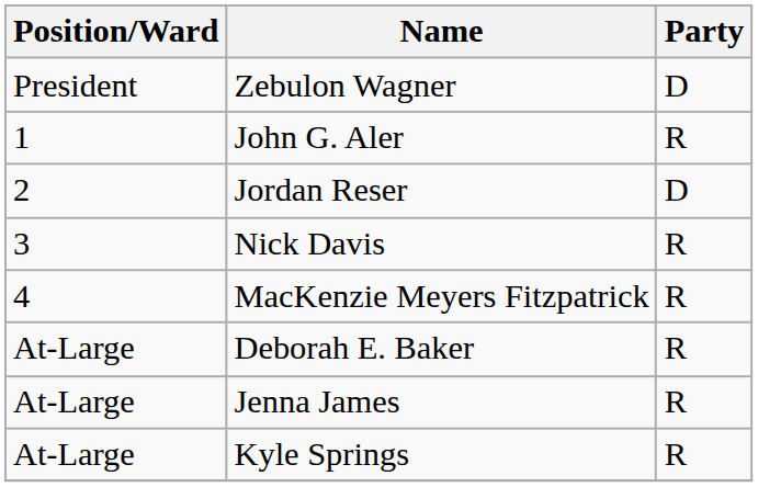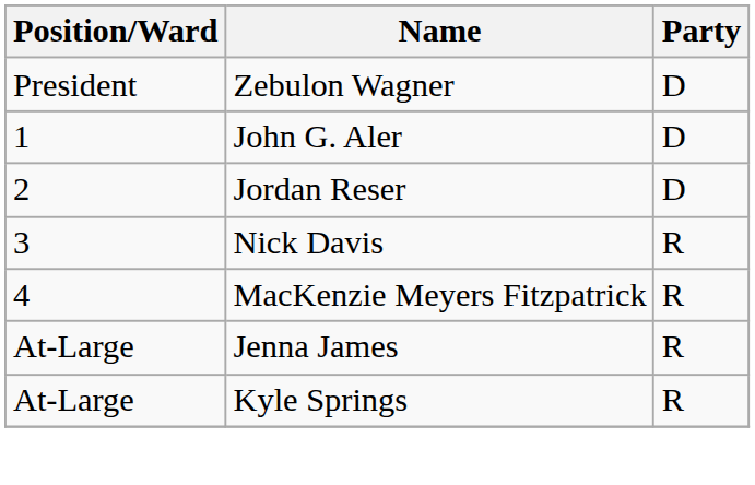 <table class="wikitable sortable">
 <tr>
 <th>Position/Ward</th>
 <th>Name</th>
 <th>Party</th>
 </tr>
 <tr>
 <td>President</td>
 <td>Zebulon Wagner</td>
 <td>D</td>
 </tr>
 <tr>
 <td>1</td>
 <td>John G. Aler</td>
-<td>R</td>
+<td>D</td>
 </tr>
 <tr>
 <td>2</td>
 <td>Jordan Reser</td>
 <td>D</td>
 </tr>
 <tr>
 <td>3</td>
 <td>Nick Davis</td>
 <td>R</td>
 </tr>
 <tr>
 <td>4</td>
 <td>MacKenzie Meyers Fitzpatrick</td>
 <td>R</td>
 </tr>
 <tr>
 <td>At-Large</td>
-<td>Deborah E. Baker</td>
-<td>R</td>
-</tr>
-<tr>
-<td>At-Large</td>
 <td>Jenna James</td>
 <td>R</td>
 </tr>
 <tr>
 <td>At-Large</td>
 <td>Kyle Springs</td>
 <td>R</td>
 </tr>
 <tr>
 </tr>
 </table>
